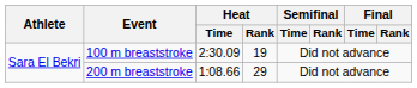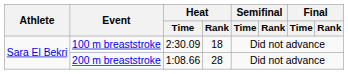 <table class=wikitable style="font-size:90%">
 <tr>
 <th rowspan="2">Athlete</th>
 <th rowspan="2">Event</th>
 <th colspan="2">Heat</th>
 <th colspan="2">Semifinal</th>
 <th colspan="2">Final</th>
 </tr>
 <tr style="font-size:95%">
 <th>Time</th>
 <th>Rank</th>
 <th>Time</th>
 <th>Rank</th>
 <th>Time</th>
 <th>Rank</th>
 </tr>
 <tr align=center>
 <td align=left rowspan=2><a href='#'>Sara El Bekri</a></td>
 <td align=left><a href='#'>100 m breaststroke</a></td>
 <td>2:30.09</td>
-<td>19</td>
+<td>18</td>
 <td colspan=4>Did not advance</td>
 </tr>
 <tr align=center>
 <td align=left><a href='#'>200 m breaststroke</a></td>
 <td>1:08.66</td>
-<td>29</td>
+<td>28</td>
 <td colspan=4>Did not advance</td>
 </tr>
 </table>
